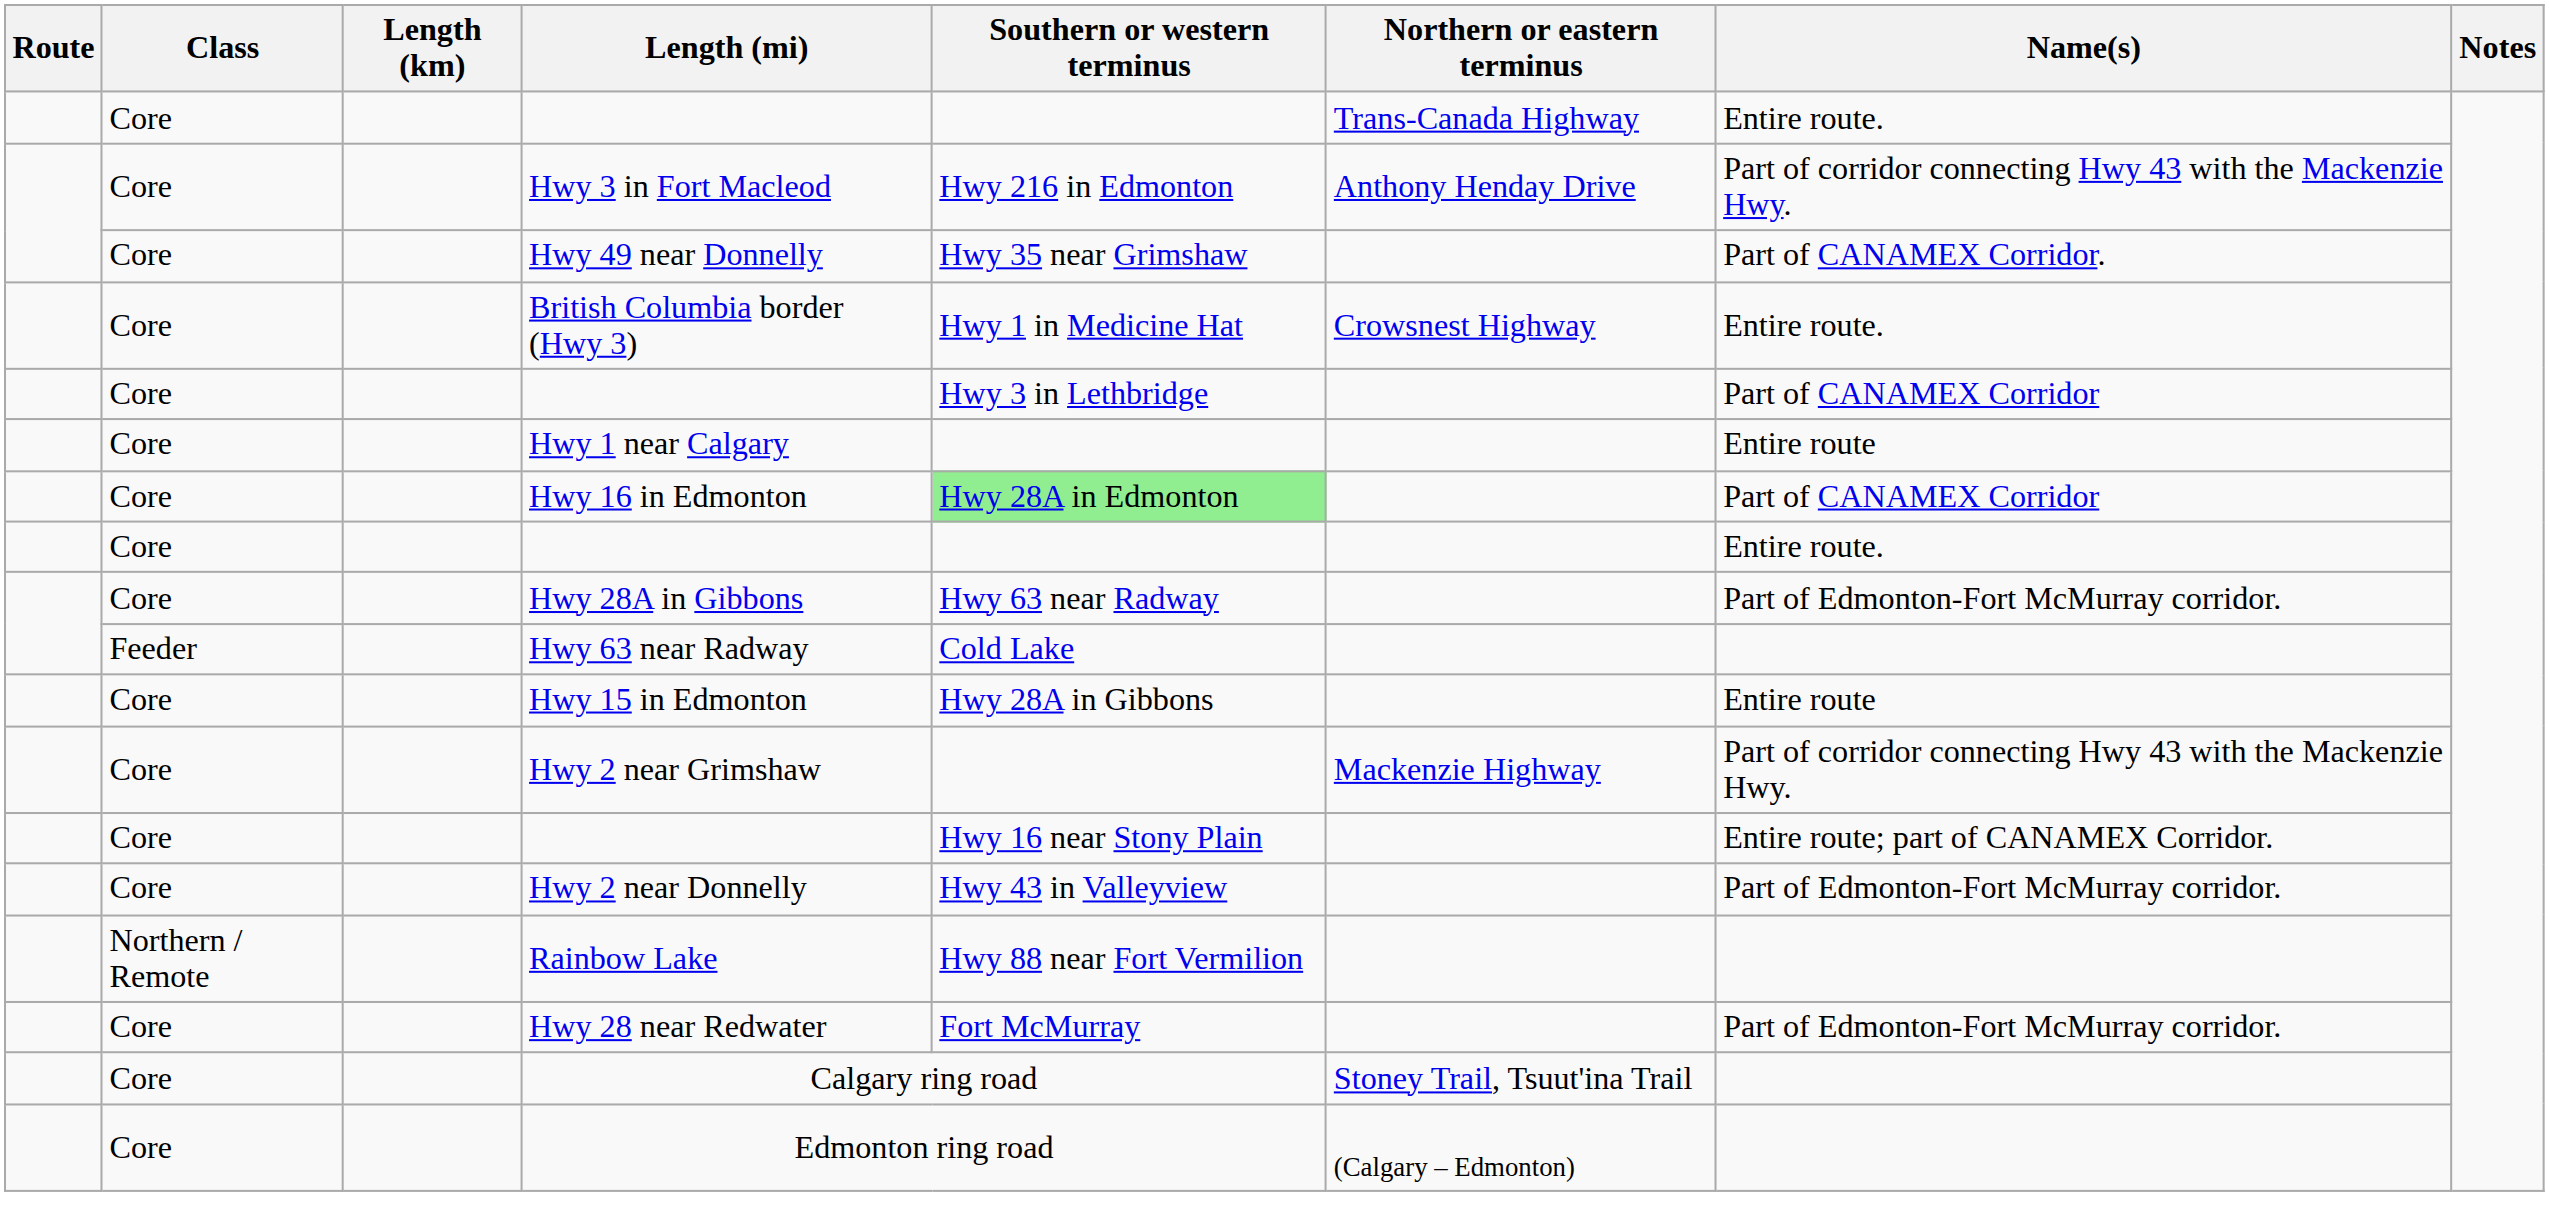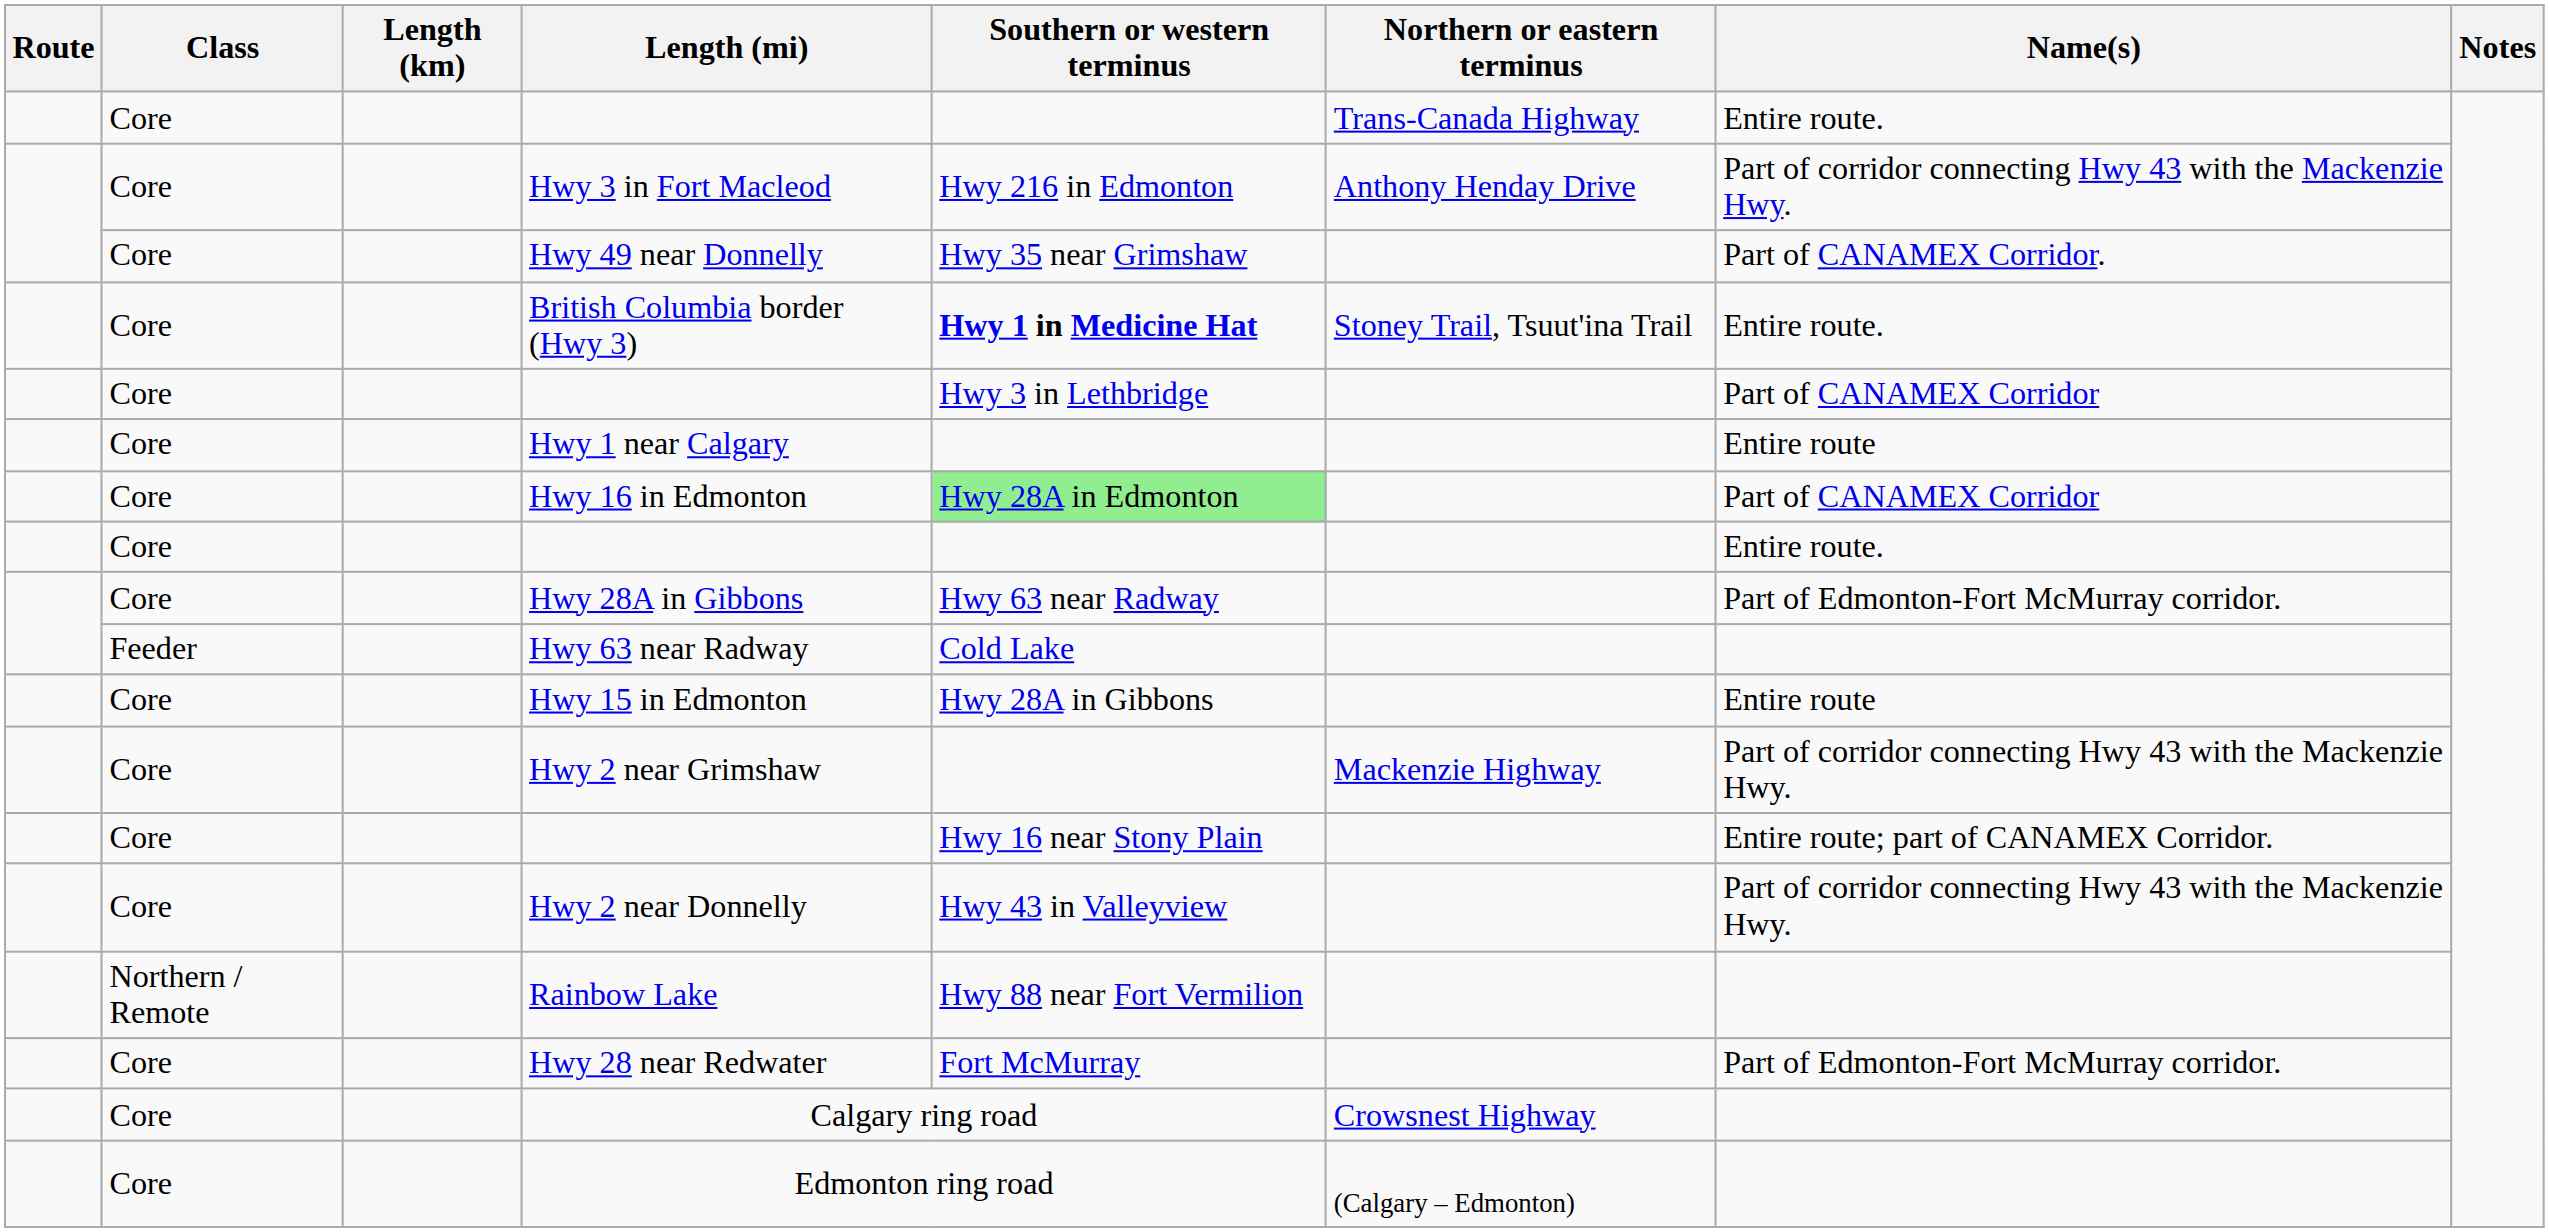 <table class="wikitable sortable" width="100%">
 <tr>
 <th>Route</th>
 <th>Class</th>
 <th>Length (km)</th>
 <th>Length (mi)</th>
 <th class="unsortable">Southern or western terminus</th>
 <th class="unsortable">Northern or eastern terminus</th>
 <th class="unsortable">Name(s)</th>
 <th class="unsortable">Notes</th>
 </tr>
 <tr>
 <td></td>
 <td>Core</td>
 <td></td>
 <td></td>
 <td></td>
 <td><a href='#'>Trans-Canada Highway</a></td>
 <td>Entire route.</td>
 </tr>
 <tr>
 <td rowspan=2></td>
 <td>Core</td>
 <td></td>
 <td><a href='#'>Hwy 3</a> in <a href='#'>Fort Macleod</a></td>
 <td><a href='#'>Hwy 216</a> in <a href='#'>Edmonton</a></td>
 <td><a href='#'>Anthony Henday Drive</a></td>
 <td>Part of corridor connecting <a href='#'>Hwy 43</a> with the <a href='#'>Mackenzie Hwy</a>.</td>
 </tr>
 <tr>
 <td>Core</td>
 <td></td>
 <td><a href='#'>Hwy 49</a> near <a href='#'>Donnelly</a></td>
 <td><a href='#'>Hwy 35</a> near <a href='#'>Grimshaw</a></td>
 <td></td>
 <td>Part of <a href='#'>CANAMEX Corridor</a>.</td>
 </tr>
 <tr>
 <td></td>
 <td>Core</td>
 <td></td>
 <td><a href='#'>British Columbia</a> border (<a href='#'>Hwy 3</a>)</td>
-<td><a href='#'>Hwy 1</a> in <a href='#'>Medicine Hat</a></td>
-<td><a href='#'>Crowsnest Highway</a></td>
+<td><strong><a href='#'>Hwy 1</a> in <a href='#'>Medicine Hat</a></strong></td>
+<td><a href='#'>Stoney Trail</a>, Tsuut'ina Trail</td>
 <td>Entire route.</td>
 </tr>
 <tr>
 <td></td>
 <td>Core</td>
 <td></td>
 <td></td>
 <td><a href='#'>Hwy 3</a> in <a href='#'>Lethbridge</a></td>
 <td></td>
 <td>Part of <a href='#'>CANAMEX Corridor</a></td>
 </tr>
 <tr>
 <td></td>
 <td>Core</td>
 <td></td>
 <td><a href='#'>Hwy 1</a> near <a href='#'>Calgary</a></td>
 <td></td>
 <td></td>
 <td>Entire route</td>
 </tr>
 <tr>
 <td></td>
 <td>Core</td>
 <td></td>
 <td><a href='#'>Hwy 16</a> in Edmonton</td>
 <td style="background: lightgreen;"><a href='#'>Hwy 28A</a> in Edmonton</td>
 <td></td>
 <td>Part of <a href='#'>CANAMEX Corridor</a></td>
 </tr>
 <tr>
 <td></td>
 <td>Core</td>
 <td></td>
 <td></td>
 <td></td>
 <td></td>
 <td>Entire route.</td>
 </tr>
 <tr>
 <td rowspan=2></td>
 <td>Core</td>
 <td></td>
 <td><a href='#'>Hwy 28A</a> in <a href='#'>Gibbons</a></td>
 <td><a href='#'>Hwy 63</a> near <a href='#'>Radway</a></td>
 <td></td>
 <td>Part of Edmonton-Fort McMurray corridor.</td>
 </tr>
 <tr>
 <td>Feeder</td>
 <td></td>
 <td><a href='#'>Hwy 63</a> near Radway</td>
 <td><a href='#'>Cold Lake</a></td>
 <td></td>
 <td></td>
 </tr>
 <tr>
 <td></td>
 <td>Core</td>
 <td></td>
 <td><a href='#'>Hwy 15</a> in Edmonton</td>
 <td><a href='#'>Hwy 28A</a> in Gibbons</td>
 <td></td>
 <td>Entire route</td>
 </tr>
 <tr>
 <td></td>
 <td>Core</td>
 <td></td>
 <td><span><a href='#'>Hwy 2</a></span> near Grimshaw</td>
 <td></td>
 <td><a href='#'>Mackenzie Highway</a></td>
 <td>Part of corridor connecting Hwy 43 with the Mackenzie Hwy.</td>
 </tr>
 <tr>
 <td></td>
 <td>Core</td>
 <td></td>
 <td></td>
 <td><a href='#'>Hwy 16</a> near <a href='#'>Stony Plain</a></td>
 <td></td>
 <td>Entire route; part of CANAMEX Corridor.</td>
 </tr>
 <tr>
 <td></td>
 <td>Core</td>
 <td></td>
 <td><a href='#'>Hwy 2</a> near Donnelly</td>
 <td><a href='#'>Hwy 43</a> in <a href='#'>Valleyview</a></td>
 <td></td>
-<td>Part of Edmonton-Fort McMurray corridor.</td>
+<td>Part of corridor connecting Hwy 43 with the Mackenzie Hwy.</td>
 </tr>
 <tr>
 <td></td>
 <td>Northern / Remote</td>
 <td></td>
 <td><a href='#'>Rainbow Lake</a></td>
 <td><a href='#'>Hwy 88</a> near <a href='#'>Fort Vermilion</a></td>
 <td></td>
 <td></td>
 </tr>
 <tr>
 <td></td>
 <td>Core</td>
 <td></td>
 <td><a href='#'>Hwy 28</a> near Redwater</td>
 <td><a href='#'>Fort McMurray</a></td>
 <td></td>
 <td>Part of Edmonton-Fort McMurray corridor.</td>
 </tr>
 <tr>
 <td></td>
 <td>Core</td>
 <td></td>
 <td style="text-align: center;" colspan=2>Calgary ring road</td>
-<td><a href='#'>Stoney Trail</a>, Tsuut'ina Trail</td>
+<td><a href='#'>Crowsnest Highway</a></td>
 <td></td>
 </tr>
 <tr>
 <td></td>
 <td>Core</td>
 <td></td>
 <td style="text-align: center;" colspan=2>Edmonton ring road</td>
 <td><br><small>(Calgary – Edmonton)</small></td>
 <td></td>
 </tr>
 </table>
